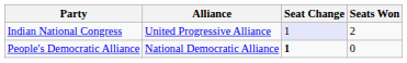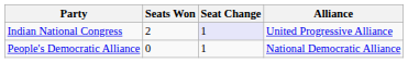 <table class="wikitable">
 <tr>
 <th>Party</th>
+<th>Seats Won</th>
+<th>Seat Change</th>
 <th>Alliance</th>
-<th>Seat Change</th>
-<th>Seats Won</th>
 </tr>
 <tr>
 <td><a href='#'>Indian National Congress</a></td>
+<td>2</td>
+<td style="background: lavender;">1</td>
 <td><a href='#'>United Progressive Alliance</a></td>
-<td style="background: lavender;">1</td>
-<td>2</td>
 </tr>
 <tr>
 <td><a href='#'>People's Democratic Alliance</a></td>
+<td>0</td>
+<td>1</td>
 <td><a href='#'>National Democratic Alliance</a></td>
-<td><strong>1</strong></td>
-<td>0</td>
 </tr>
 </table>
